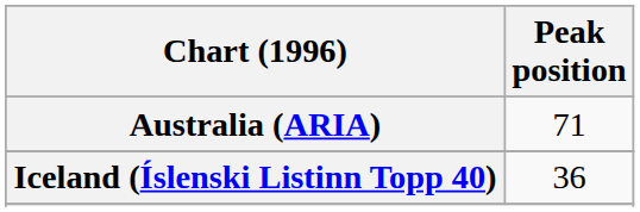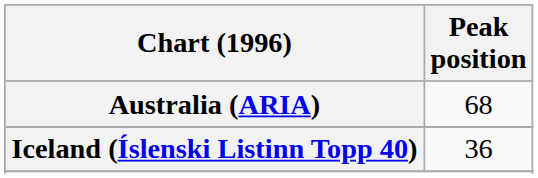 <table class="wikitable sortable plainrowheaders" style="text-align:center">
 <tr>
 <th>Chart (1996)</th>
 <th>Peak<br>position</th>
 </tr>
 <tr>
 <th scope="row">Australia (<a href='#'>ARIA</a>)</th>
-<td>71</td>
+<td>68</td>
 </tr>
 <tr>
 </tr>
 <tr>
 </tr>
 <tr>
 </tr>
 <tr>
 <th scope="row">Iceland (<a href='#'>Íslenski Listinn Topp 40</a>)</th>
 <td>36</td>
 </tr>
 <tr>
 </tr>
 <tr>
 </tr>
 <tr>
 </tr>
 <tr>
 </tr>
 <tr>
 </tr>
 <tr>
 </tr>
 <tr>
 </tr>
 </table>
